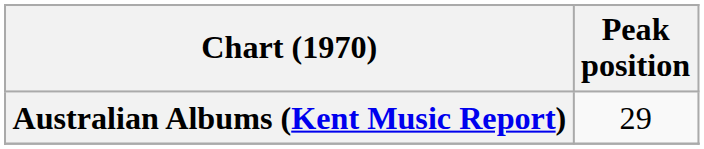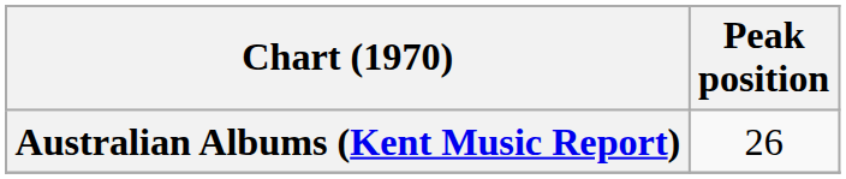 <table class="wikitable sortable plainrowheaders" style="text-align:center">
 <tr>
 <th scope="col">Chart (1970)</th>
 <th scope="col">Peak<br>position</th>
 </tr>
 <tr>
 <th scope="row">Australian Albums (<a href='#'>Kent Music Report</a>)</th>
-<td>29</td>
+<td>26</td>
 </tr>
 <tr>
 </tr>
 <tr>
 </tr>
 <tr>
 </tr>
 </table>
